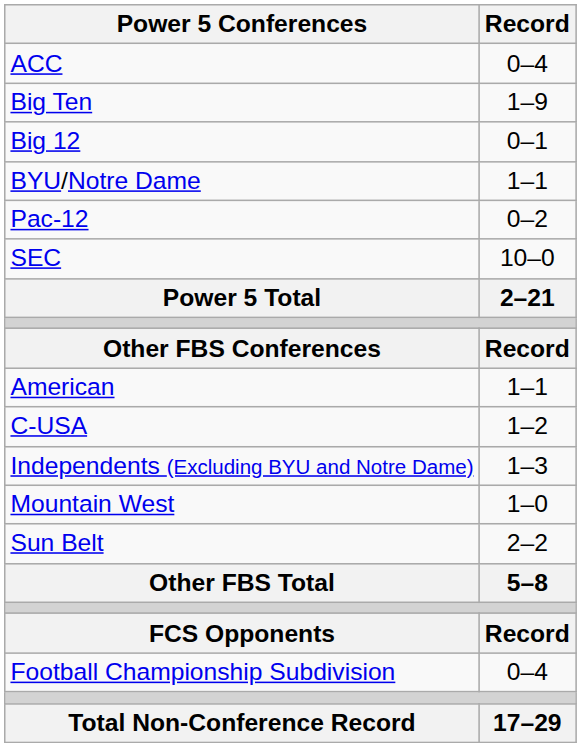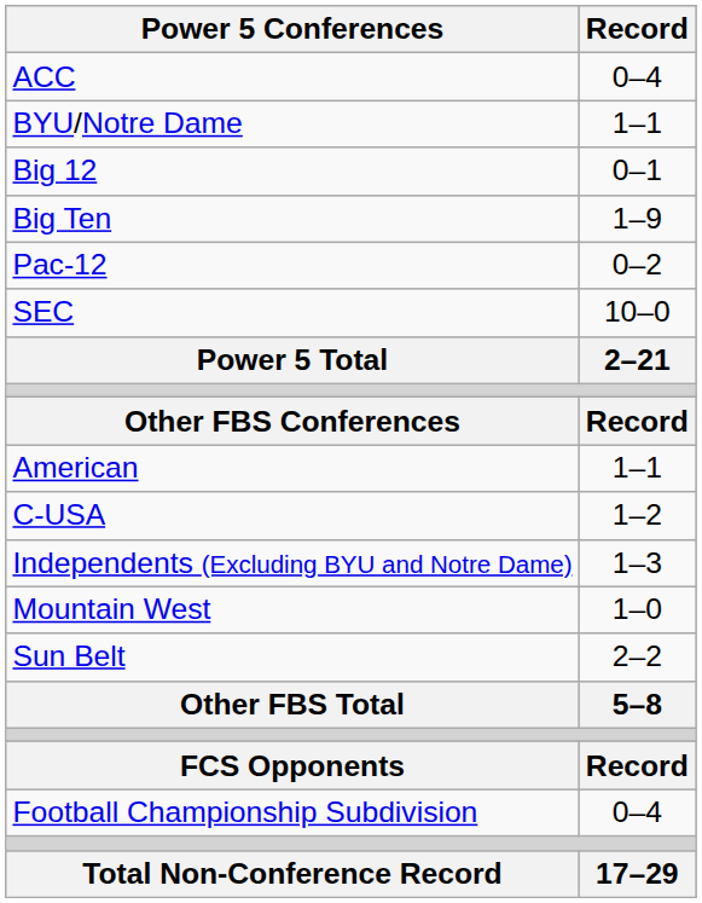 <table class="wikitable">
 <tr>
 <th>Power 5 Conferences</th>
 <th>Record</th>
 </tr>
 <tr>
 <td><a href='#'>ACC</a></td>
 <td align=center>0–4</td>
 </tr>
 <tr>
-<td><a href='#'>Big Ten</a></td>
-<td align=center>1–9</td>
+<td><a href='#'>BYU</a>/<a href='#'>Notre Dame</a></td>
+<td align=center>1–1</td>
 </tr>
 <tr>
 <td><a href='#'>Big 12</a></td>
 <td align=center>0–1</td>
 </tr>
 <tr>
-<td><a href='#'>BYU</a>/<a href='#'>Notre Dame</a></td>
-<td align=center>1–1</td>
+<td><a href='#'>Big Ten</a></td>
+<td align=center>1–9</td>
 </tr>
 <tr>
 <td><a href='#'>Pac-12</a></td>
 <td align=center>0–2</td>
 </tr>
 <tr>
 <td><a href='#'>SEC</a></td>
 <td align=center>10–0</td>
 </tr>
 <tr>
 <th>Power 5 Total</th>
 <th>2–21</th>
 </tr>
 <tr>
 <th colspan="2" style="background:lightgrey;"></th>
 </tr>
 <tr>
 <th>Other FBS Conferences</th>
 <th>Record</th>
 </tr>
 <tr>
 <td><a href='#'>American</a></td>
 <td align=center>1–1</td>
 </tr>
 <tr>
 <td><a href='#'>C-USA</a></td>
 <td align=center>1–2</td>
 </tr>
 <tr>
 <td><a href='#'>Independents <small>(Excluding BYU and Notre Dame)</small></a></td>
 <td align=center>1–3</td>
 </tr>
 <tr>
 <td><a href='#'>Mountain West</a></td>
 <td align=center>1–0</td>
 </tr>
 <tr>
 <td><a href='#'>Sun Belt</a></td>
 <td align=center>2–2</td>
 </tr>
 <tr>
 <th>Other FBS Total</th>
 <th>5–8</th>
 </tr>
 <tr>
 <th colspan="2" style="background:lightgrey;"></th>
 </tr>
 <tr>
 <th>FCS Opponents</th>
 <th>Record</th>
 </tr>
 <tr>
 <td><a href='#'>Football Championship Subdivision</a></td>
 <td align=center>0–4</td>
 </tr>
 <tr>
 <th colspan="2" style="background:lightgrey;"></th>
 </tr>
 <tr>
 <th>Total Non-Conference Record</th>
 <th>17–29</th>
 </tr>
 </table>
